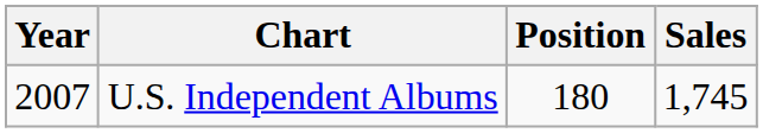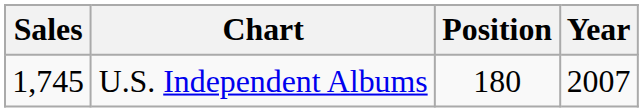 <table class="wikitable">
 <tr>
-<th>Year</th>
+<th>Sales</th>
 <th>Chart</th>
 <th>Position</th>
-<th>Sales</th>
+<th>Year</th>
 </tr>
 <tr>
-<td>2007</td>
+<td>1,745</td>
 <td>U.S. <a href='#'>Independent Albums</a></td>
 <td align="center">180</td>
-<td>1,745</td>
+<td>2007</td>
 </tr>
 </table>
